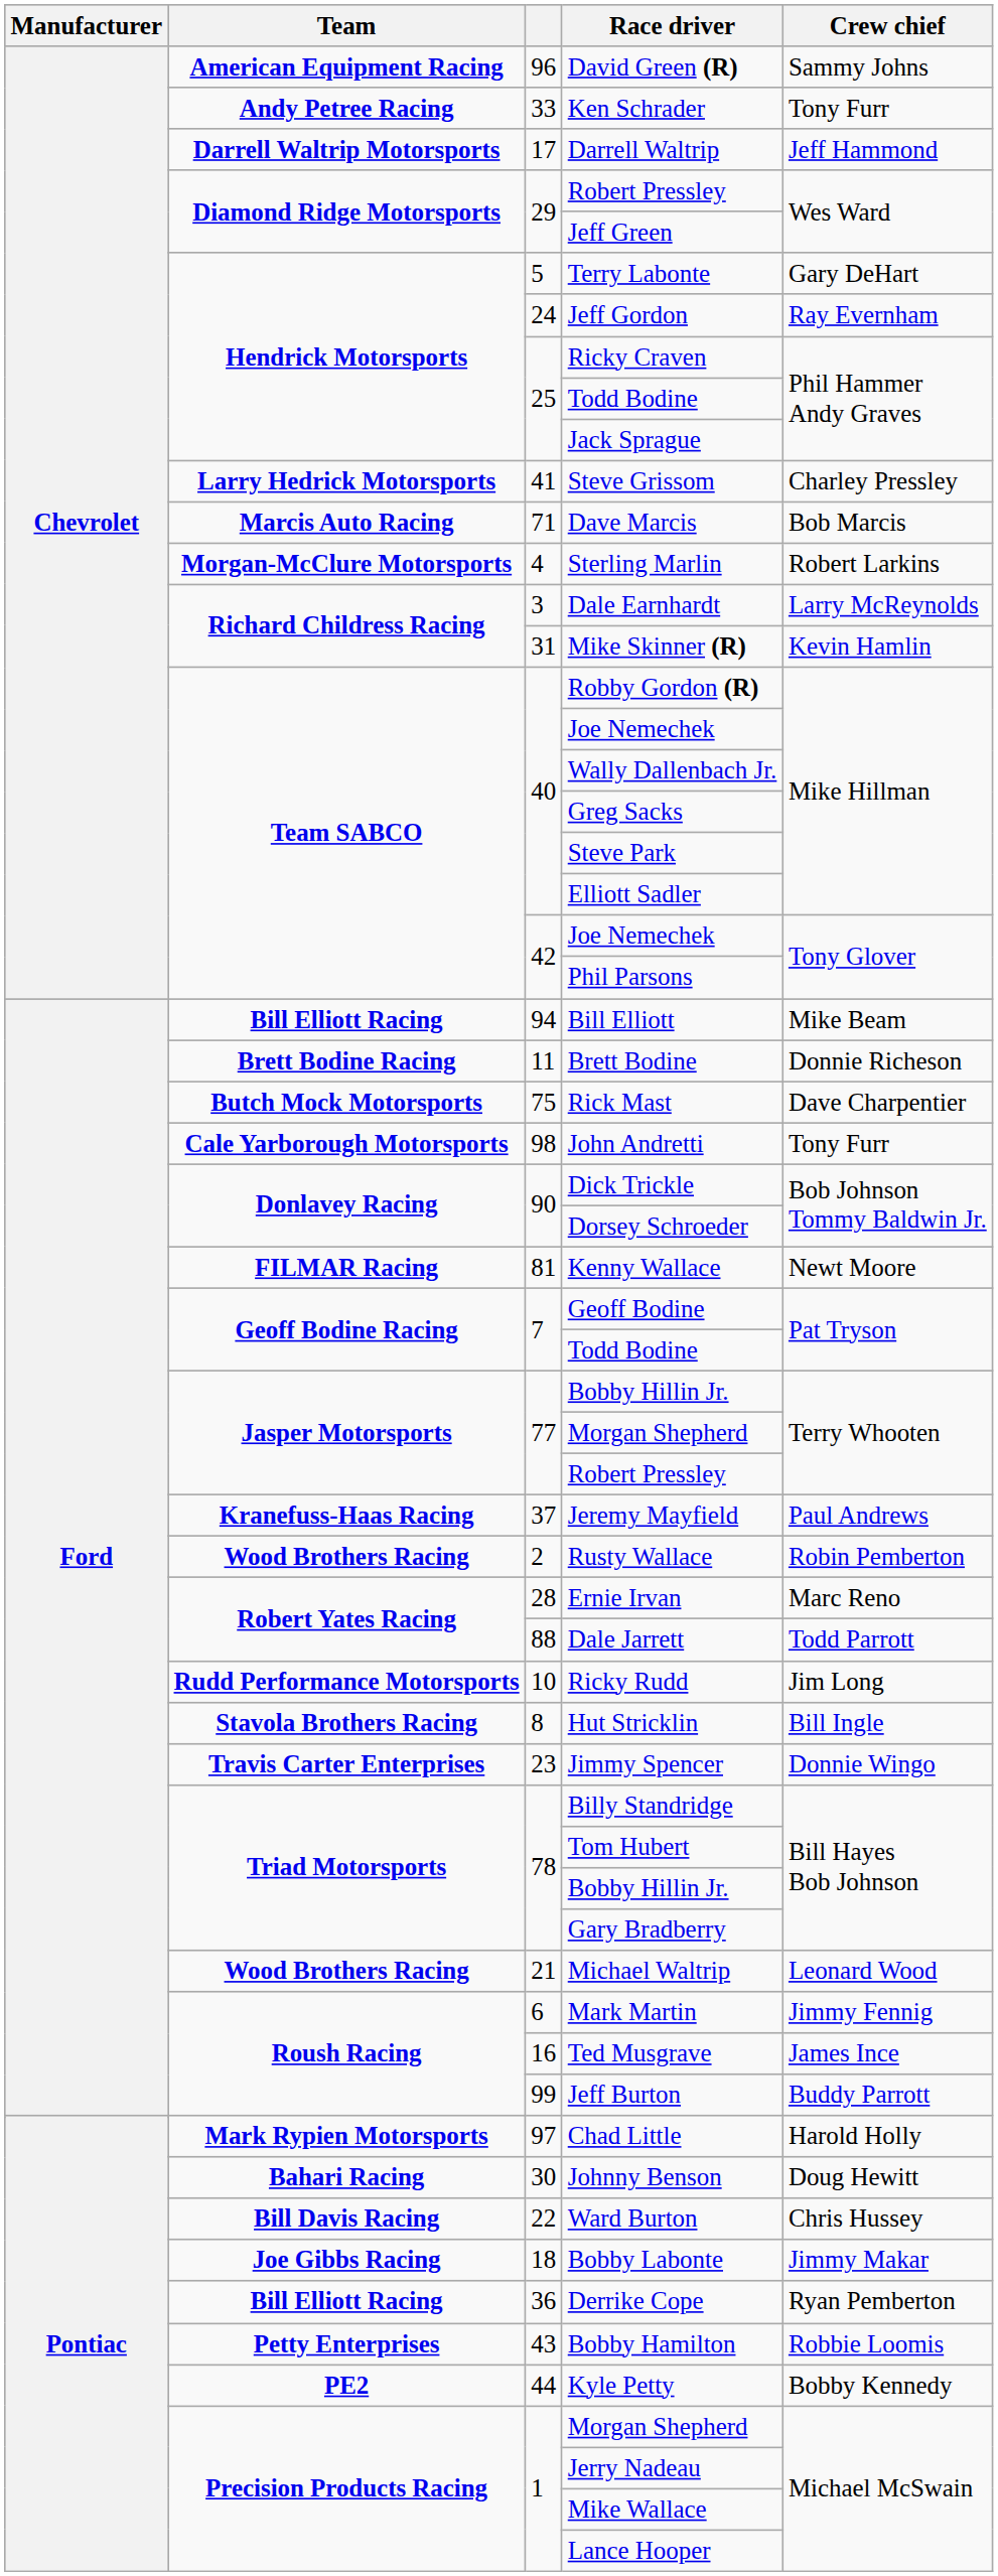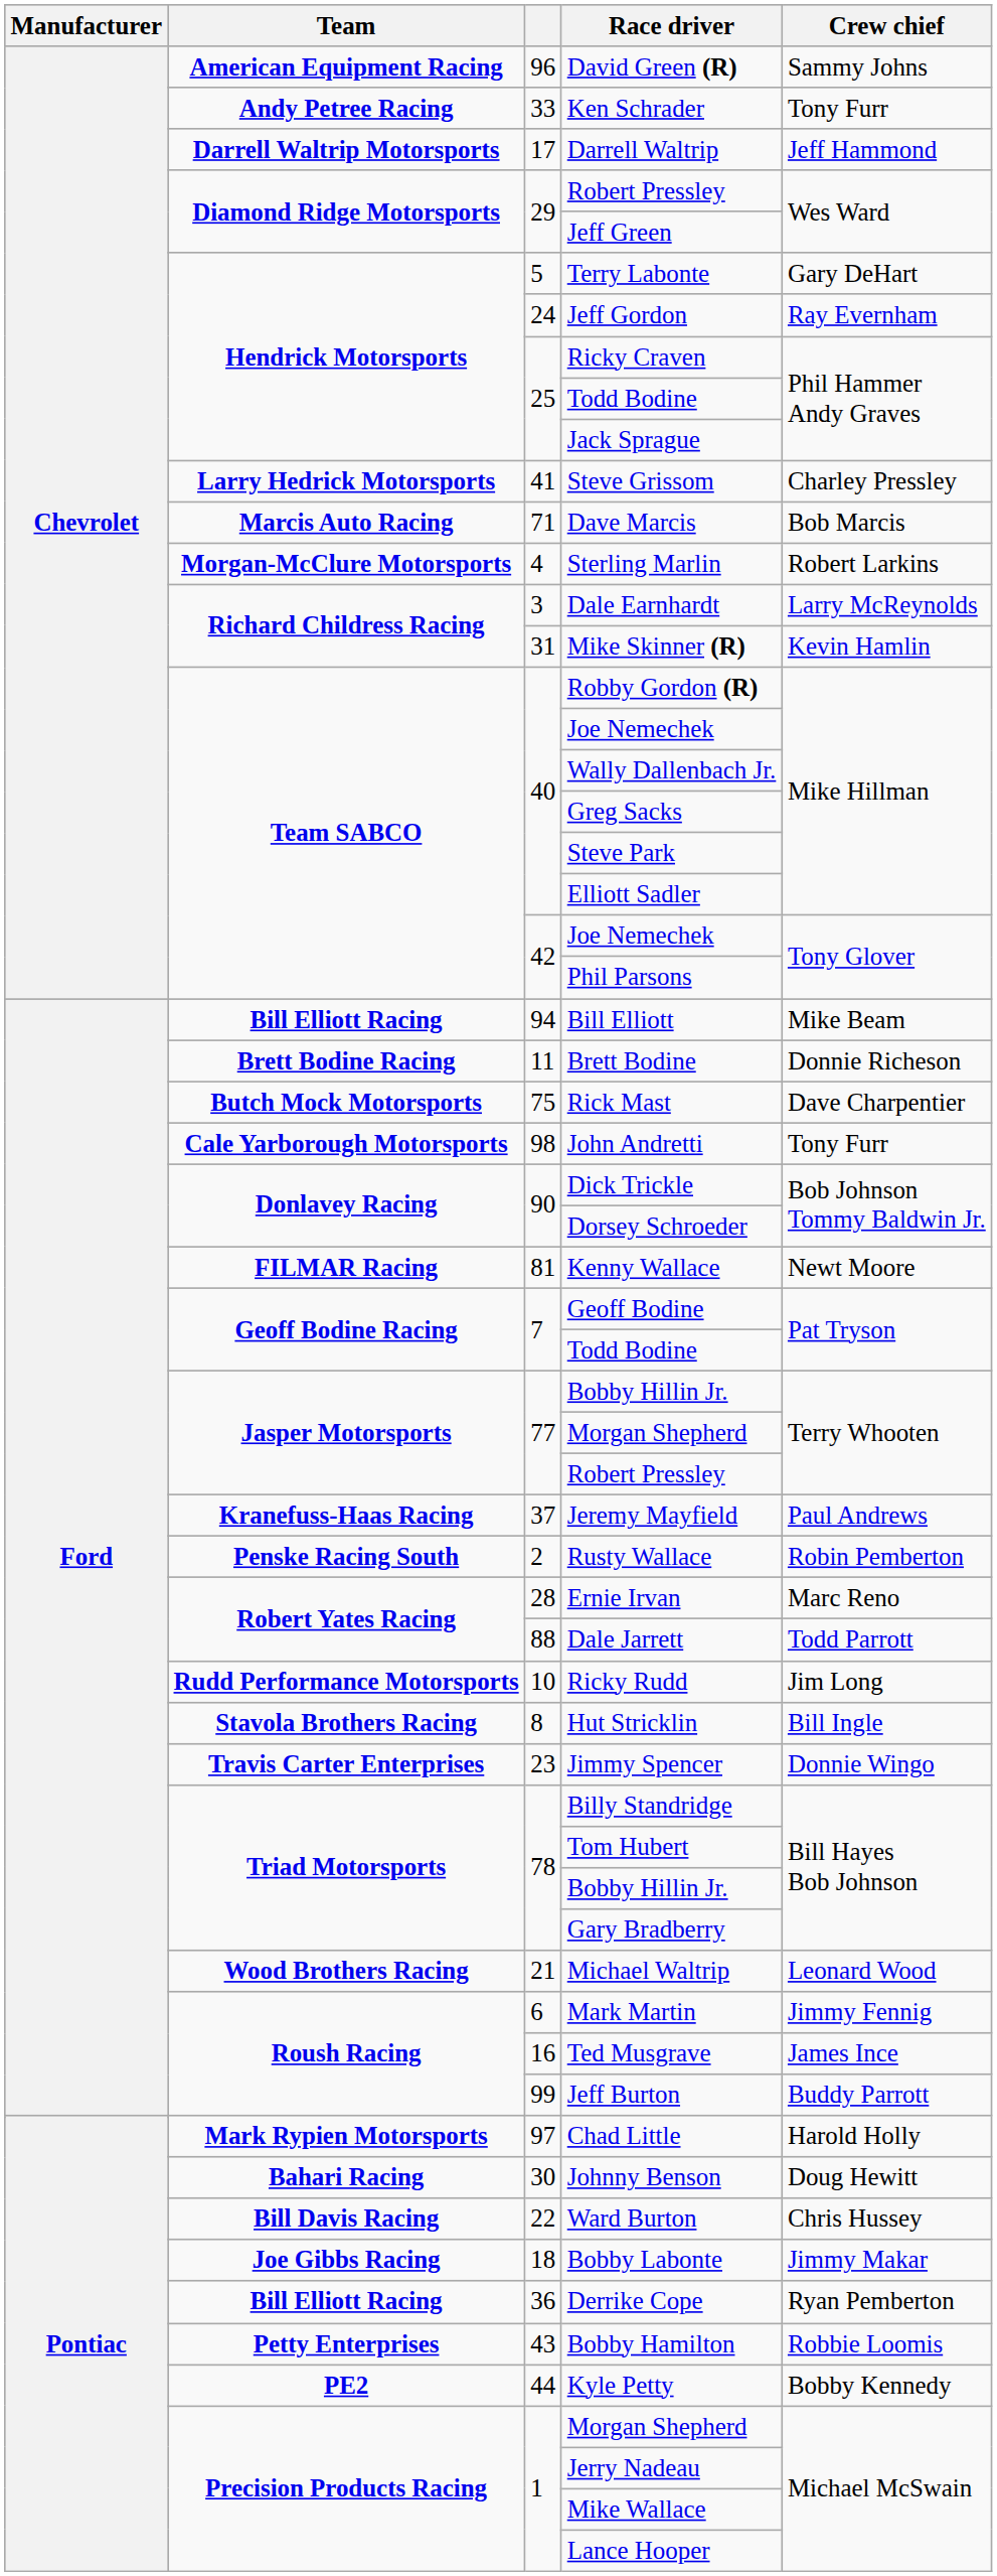 <table class="wikitable sortable" style="font-size: 95%;">
 <tr>
 <th>Manufacturer</th>
 <th>Team</th>
 <th></th>
 <th>Race driver</th>
 <th>Crew chief</th>
 </tr>
 <tr>
 <th rowspan=23><a href='#'>Chevrolet</a></th>
 <td style="text-align:center;"><strong><a href='#'>American Equipment Racing</a></strong></td>
 <td>96</td>
 <td><a href='#'>David Green</a> <strong>(R)</strong></td>
 <td>Sammy Johns</td>
 </tr>
 <tr>
 <td style="text-align:center;"><strong><a href='#'>Andy Petree Racing</a></strong></td>
 <td>33</td>
 <td><a href='#'>Ken Schrader</a></td>
 <td>Tony Furr</td>
 </tr>
 <tr>
 <td style="text-align:center;"><strong><a href='#'>Darrell Waltrip Motorsports</a></strong></td>
 <td>17</td>
 <td><a href='#'>Darrell Waltrip</a></td>
 <td><a href='#'>Jeff Hammond</a></td>
 </tr>
 <tr>
 <td rowspan=2 style="text-align:center;"><strong><a href='#'>Diamond Ridge Motorsports</a></strong></td>
 <td rowspan="2">29</td>
 <td><a href='#'>Robert Pressley</a> <small></small></td>
 <td rowspan=2>Wes Ward</td>
 </tr>
 <tr>
 <td><a href='#'>Jeff Green</a> <small></small></td>
 </tr>
 <tr>
 <td rowspan=5 style="text-align:center;"><strong><a href='#'>Hendrick Motorsports</a></strong></td>
 <td>5</td>
 <td><a href='#'>Terry Labonte</a></td>
 <td>Gary DeHart</td>
 </tr>
 <tr>
 <td>24</td>
 <td><a href='#'>Jeff Gordon</a></td>
 <td><a href='#'>Ray Evernham</a></td>
 </tr>
 <tr>
 <td rowspan="3">25</td>
 <td><a href='#'>Ricky Craven</a> <small></small></td>
 <td rowspan=3>Phil Hammer  <small></small><br>Andy Graves <small></small></td>
 </tr>
 <tr>
 <td><a href='#'>Todd Bodine</a> <small></small></td>
 </tr>
 <tr>
 <td><a href='#'>Jack Sprague</a> <small></small></td>
 </tr>
 <tr>
 <td style="text-align:center;"><strong><a href='#'>Larry Hedrick Motorsports</a></strong></td>
 <td>41</td>
 <td><a href='#'>Steve Grissom</a></td>
 <td>Charley Pressley</td>
 </tr>
 <tr>
 <td style="text-align:center;"><strong><a href='#'>Marcis Auto Racing</a></strong></td>
 <td>71</td>
 <td><a href='#'>Dave Marcis</a></td>
 <td>Bob Marcis</td>
 </tr>
 <tr>
 <td style="text-align:center;"><strong><a href='#'>Morgan-McClure Motorsports</a></strong></td>
 <td>4</td>
 <td><a href='#'>Sterling Marlin</a></td>
 <td>Robert Larkins</td>
 </tr>
 <tr>
 <td rowspan=2 style="text-align:center;"><strong><a href='#'>Richard Childress Racing</a></strong></td>
 <td>3</td>
 <td><a href='#'>Dale Earnhardt</a></td>
 <td><a href='#'>Larry McReynolds</a></td>
 </tr>
 <tr>
 <td>31</td>
 <td><a href='#'>Mike Skinner</a> <strong>(R)</strong></td>
 <td><a href='#'>Kevin Hamlin</a></td>
 </tr>
 <tr>
 <td rowspan=8 style="text-align:center;"><strong><a href='#'>Team SABCO</a></strong></td>
 <td rowspan="6">40</td>
 <td><a href='#'>Robby Gordon</a> <strong>(R)</strong> <small></small></td>
 <td rowspan=6>Mike Hillman</td>
 </tr>
 <tr>
 <td><a href='#'>Joe Nemechek</a> <small></small></td>
 </tr>
 <tr>
 <td><a href='#'>Wally Dallenbach Jr.</a> <small></small></td>
 </tr>
 <tr>
 <td><a href='#'>Greg Sacks</a> <small></small></td>
 </tr>
 <tr>
 <td><a href='#'>Steve Park</a> <small></small></td>
 </tr>
 <tr>
 <td><a href='#'>Elliott Sadler</a> <small></small></td>
 </tr>
 <tr>
 <td rowspan="2">42</td>
 <td><a href='#'>Joe Nemechek</a> <small></small></td>
 <td rowspan=2><a href='#'>Tony Glover</a></td>
 </tr>
 <tr>
 <td><a href='#'>Phil Parsons</a> <small></small></td>
 </tr>
 <tr>
 <th rowspan=28><a href='#'>Ford</a></th>
 <td style="text-align:center;"><strong><a href='#'>Bill Elliott Racing</a></strong></td>
 <td>94</td>
 <td><a href='#'>Bill Elliott</a></td>
 <td>Mike Beam</td>
 </tr>
 <tr>
 <td style="text-align:center;"><strong><a href='#'>Brett Bodine Racing</a></strong></td>
 <td>11</td>
 <td><a href='#'>Brett Bodine</a></td>
 <td>Donnie Richeson</td>
 </tr>
 <tr>
 <td style="text-align:center;"><strong><a href='#'>Butch Mock Motorsports</a></strong></td>
 <td>75</td>
 <td><a href='#'>Rick Mast</a></td>
 <td>Dave Charpentier</td>
 </tr>
 <tr>
 <td style="text-align:center;"><strong><a href='#'>Cale Yarborough Motorsports</a></strong></td>
 <td>98</td>
 <td><a href='#'>John Andretti</a></td>
 <td>Tony Furr</td>
 </tr>
 <tr>
 <td rowspan=2 style="text-align:center;"><strong><a href='#'>Donlavey Racing</a></strong></td>
 <td rowspan="2">90</td>
 <td><a href='#'>Dick Trickle</a> <small></small></td>
 <td rowspan=2>Bob Johnson <small></small><br><a href='#'>Tommy Baldwin Jr.</a> <small></small></td>
 </tr>
 <tr>
 <td><a href='#'>Dorsey Schroeder</a> <small></small></td>
 </tr>
 <tr>
 <td style="text-align:center;"><strong><a href='#'>FILMAR Racing</a></strong></td>
 <td>81</td>
 <td><a href='#'>Kenny Wallace</a></td>
 <td>Newt Moore</td>
 </tr>
 <tr>
 <td rowspan=2 style="text-align:center;"><strong><a href='#'>Geoff Bodine Racing</a></strong></td>
 <td rowspan="2">7</td>
 <td><a href='#'>Geoff Bodine</a> <small></small></td>
 <td rowspan=2><a href='#'>Pat Tryson</a></td>
 </tr>
 <tr>
 <td><a href='#'>Todd Bodine</a> <small></small></td>
 </tr>
 <tr>
 <td rowspan=3 style="text-align:center;"><strong><a href='#'>Jasper Motorsports</a></strong></td>
 <td rowspan="3">77</td>
 <td><a href='#'>Bobby Hillin Jr.</a> <small></small></td>
 <td rowspan=3>Terry Whooten</td>
 </tr>
 <tr>
 <td><a href='#'>Morgan Shepherd</a> <small></small></td>
 </tr>
 <tr>
 <td><a href='#'>Robert Pressley</a> <small></small></td>
 </tr>
 <tr>
 <td style="text-align:center;"><strong><a href='#'>Kranefuss-Haas Racing</a></strong></td>
 <td>37</td>
 <td><a href='#'>Jeremy Mayfield</a></td>
 <td><a href='#'>Paul Andrews</a></td>
 </tr>
 <tr>
-<td style="text-align:center;"><strong><a href='#'>Wood Brothers Racing</a></strong></td>
+<td style="text-align:center;"><strong><a href='#'>Penske Racing South</a></strong></td>
 <td>2</td>
 <td><a href='#'>Rusty Wallace</a></td>
 <td><a href='#'>Robin Pemberton</a></td>
 </tr>
 <tr>
 <td rowspan=2 style="text-align:center;"><strong><a href='#'>Robert Yates Racing</a></strong></td>
 <td>28</td>
 <td><a href='#'>Ernie Irvan</a></td>
 <td>Marc Reno</td>
 </tr>
 <tr>
 <td>88</td>
 <td><a href='#'>Dale Jarrett</a></td>
 <td><a href='#'>Todd Parrott</a></td>
 </tr>
 <tr>
 <td style="text-align:center;"><strong><a href='#'>Rudd Performance Motorsports</a></strong></td>
 <td>10</td>
 <td><a href='#'>Ricky Rudd</a></td>
 <td>Jim Long</td>
 </tr>
 <tr>
 <td style="text-align:center;"><strong><a href='#'>Stavola Brothers Racing</a></strong></td>
 <td>8</td>
 <td><a href='#'>Hut Stricklin</a></td>
 <td><a href='#'>Bill Ingle</a></td>
 </tr>
 <tr>
 <td style="text-align:center;"><strong><a href='#'>Travis Carter Enterprises</a></strong></td>
 <td>23</td>
 <td><a href='#'>Jimmy Spencer</a></td>
 <td><a href='#'>Donnie Wingo</a></td>
 </tr>
 <tr>
 <td rowspan=4 style="text-align:center;"><strong><a href='#'>Triad Motorsports</a></strong></td>
 <td rowspan="4">78</td>
 <td><a href='#'>Billy Standridge</a> <small></small></td>
 <td rowspan=4>Bill Hayes <small></small><br>Bob Johnson <small></small></td>
 </tr>
 <tr>
 <td><a href='#'>Tom Hubert</a> <small></small></td>
 </tr>
 <tr>
 <td><a href='#'>Bobby Hillin Jr.</a> <small></small></td>
 </tr>
 <tr>
 <td><a href='#'>Gary Bradberry</a> <small></small></td>
 </tr>
 <tr>
 <td style="text-align:center;"><strong><a href='#'>Wood Brothers Racing</a></strong></td>
 <td>21</td>
 <td><a href='#'>Michael Waltrip</a></td>
 <td><a href='#'>Leonard Wood</a></td>
 </tr>
 <tr>
 <td rowspan=4 style="text-align:center;"><strong><a href='#'>Roush Racing</a></strong></td>
 <td>6</td>
 <td><a href='#'>Mark Martin</a></td>
 <td><a href='#'>Jimmy Fennig</a></td>
 </tr>
 <tr>
 <td>16</td>
 <td><a href='#'>Ted Musgrave</a></td>
 <td><a href='#'>James Ince</a></td>
 </tr>
 <tr>
 <td>99</td>
 <td><a href='#'>Jeff Burton</a></td>
 <td><a href='#'>Buddy Parrott</a></td>
 </tr>
 <tr>
 <td rowspan=2>97</td>
 <td rowspan=2><a href='#'>Chad Little</a> <small></small></td>
 <td rowspan=2>Harold Holly</td>
 </tr>
 <tr>
 <th rowspan=11><a href='#'>Pontiac</a></th>
 <td style="text-align:center;"><strong><a href='#'>Mark Rypien Motorsports</a></strong></td>
 </tr>
 <tr>
 <td style="text-align:center;"><strong><a href='#'>Bahari Racing</a></strong></td>
 <td>30</td>
 <td><a href='#'>Johnny Benson</a></td>
 <td>Doug Hewitt</td>
 </tr>
 <tr>
 <td style="text-align:center;"><strong><a href='#'>Bill Davis Racing</a></strong></td>
 <td>22</td>
 <td><a href='#'>Ward Burton</a></td>
 <td>Chris Hussey</td>
 </tr>
 <tr>
 <td style="text-align:center;"><strong><a href='#'>Joe Gibbs Racing</a></strong></td>
 <td>18</td>
 <td><a href='#'>Bobby Labonte</a></td>
 <td><a href='#'>Jimmy Makar</a></td>
 </tr>
 <tr>
 <td style="text-align:center;"><strong><a href='#'>Bill Elliott Racing</a></strong></td>
 <td>36</td>
 <td><a href='#'>Derrike Cope</a></td>
 <td>Ryan Pemberton</td>
 </tr>
 <tr>
 <td style="text-align:center;"><strong><a href='#'>Petty Enterprises</a></strong></td>
 <td>43</td>
 <td><a href='#'>Bobby Hamilton</a></td>
 <td><a href='#'>Robbie Loomis</a></td>
 </tr>
 <tr>
 <td style="text-align:center;"><strong><a href='#'>PE2</a></strong></td>
 <td>44</td>
 <td><a href='#'>Kyle Petty</a></td>
 <td>Bobby Kennedy</td>
 </tr>
 <tr>
 <td rowspan=4 style="text-align:center;"><strong><a href='#'>Precision Products Racing</a></strong></td>
 <td rowspan="4">1</td>
 <td><a href='#'>Morgan Shepherd</a> <small></small></td>
 <td rowspan=4>Michael McSwain</td>
 </tr>
 <tr>
 <td><a href='#'>Jerry Nadeau</a> <small></small></td>
 </tr>
 <tr>
 <td><a href='#'>Mike Wallace</a> <small></small></td>
 </tr>
 <tr>
 <td><a href='#'>Lance Hooper</a> <small></small></td>
 </tr>
 </table>
